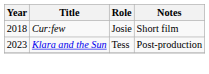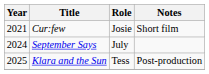 <table class="wikitable sortable">
 <tr>
 <th>Year</th>
 <th>Title</th>
 <th>Role</th>
 <th class="unsortable">Notes</th>
 </tr>
 <tr>
-<td>2018</td>
+<td>2021</td>
 <td><em>Cur:few</em></td>
 <td>Josie</td>
 <td>Short film</td>
 </tr>
 <tr>
-<td>2023</td>
+<td>2024</td>
+<td><em><a href='#'>September Says</a></em></td>
+<td>July</td>
+<td></td>
+</tr>
+<tr>
+<td>2025</td>
 <td><em><a href='#'>Klara and the Sun</a></em></td>
 <td>Tess</td>
 <td>Post-production</td>
 </tr>
 <tr>
 </tr>
 </table>
